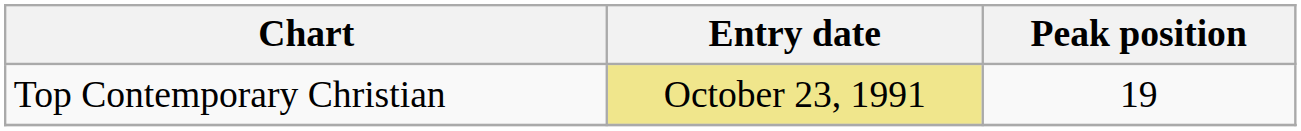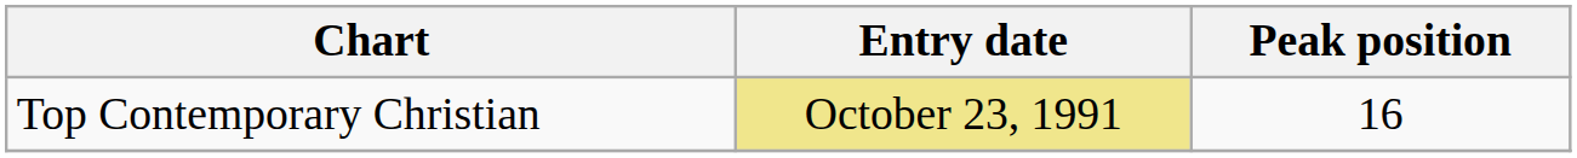 <table border=1 cellspacing=0 cellpadding=2 width="550px" class="wikitable">
 <tr>
 <th align="left">Chart</th>
 <th align="left">Entry date</th>
 <th align="left">Peak position</th>
 </tr>
 <tr>
 <td align="left">Top Contemporary Christian</td>
 <td align="center" style="background: khaki;">October 23, 1991</td>
-<td align="center">19</td>
+<td align="center">16</td>
 </tr>
 <tr>
 </tr>
 </table>
